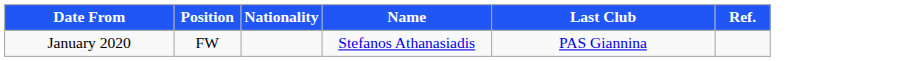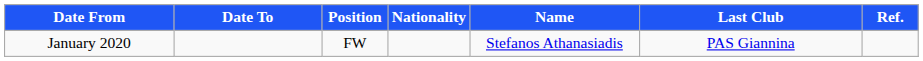 <table class="wikitable"  style="text-align:center; font-size:90%; ">
 <tr>
 <th style="background:#1F56F5; color:white; width:150px;">Date From</th>
+<th style="background:#1F56F5; color:white; width:130px;">Date To</th>
 <th style="background:#1F56F5; color:white; width:55px;">Position</th>
 <th style="background:#1F56F5; color:white; width:55px;">Nationality</th>
 <th style="background:#1F56F5; color:white; width:150px;">Name</th>
 <th style="background:#1F56F5; color:white; width:200px;">Last Club</th>
 <th style="background:#1F56F5; color:white; width:45px;">Ref.</th>
 </tr>
 <tr>
 <td>January 2020</td>
+<td></td>
 <td>FW</td>
 <td></td>
 <td><a href='#'>Stefanos Athanasiadis</a></td>
 <td><a href='#'>PAS Giannina</a></td>
 <td></td>
 </tr>
 </table>
